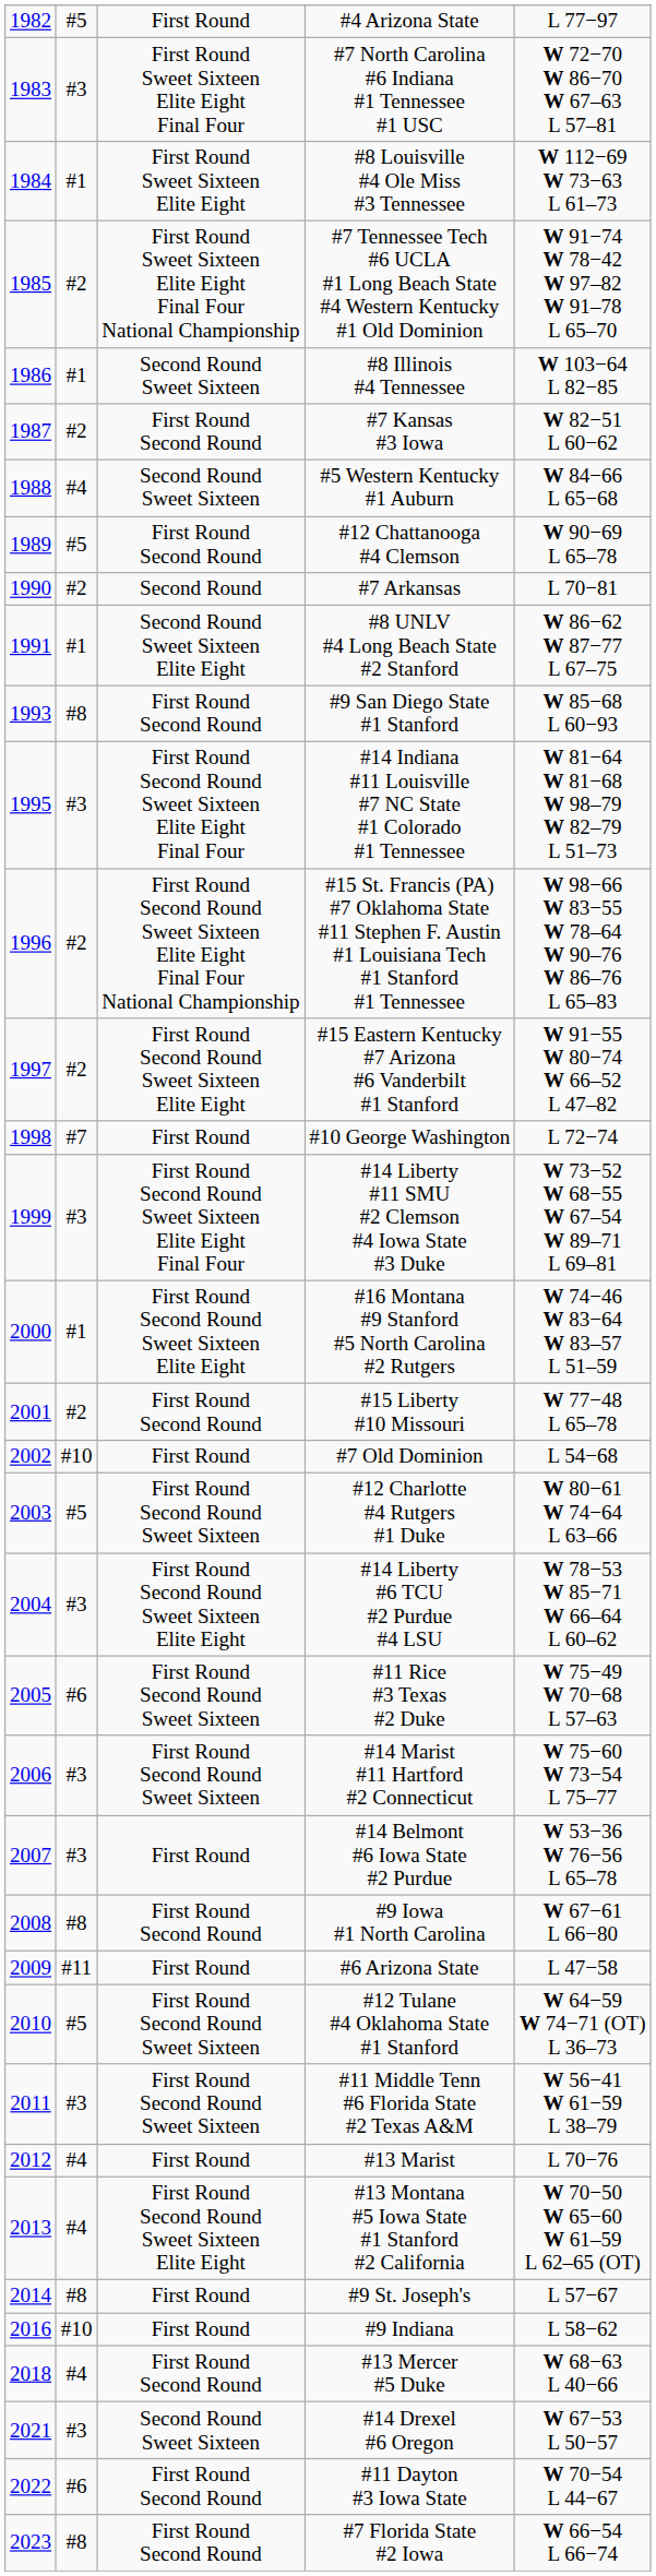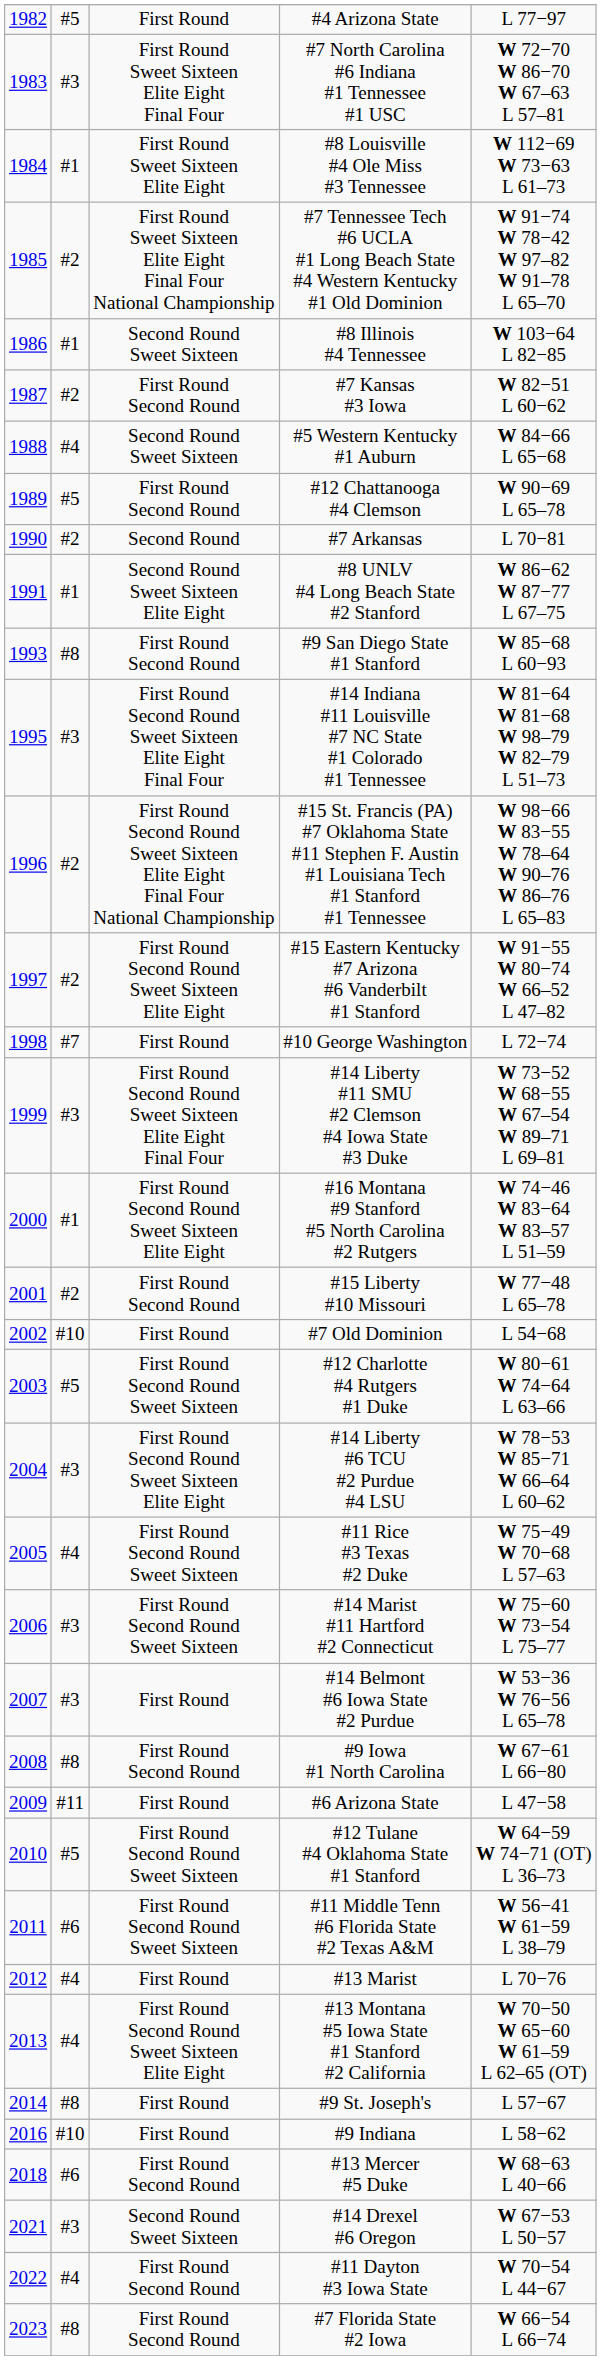 <table class="wikitable" style="text-align:center">
 <tr>
 </tr>
 <tr>
 <td rowspan=1><a href='#'>1982</a></td>
 <td>#5</td>
 <td>First Round</td>
 <td>#4 Arizona State</td>
 <td>L 77−97</td>
 </tr>
 <tr style="text-align:center;">
 <td rowspan=1><a href='#'>1983</a></td>
 <td>#3</td>
 <td>First Round<br>Sweet Sixteen<br>Elite Eight<br>Final Four</td>
 <td>#7 North Carolina<br>#6 Indiana<br>#1 Tennessee<br>#1 USC</td>
 <td><strong>W</strong> 72−70<br><strong>W</strong> 86−70<br><strong>W</strong> 67–63<br>L 57–81</td>
 </tr>
 <tr style="text-align:center;">
 <td rowspan=1><a href='#'>1984</a></td>
 <td>#1</td>
 <td>First Round<br>Sweet Sixteen<br>Elite Eight</td>
 <td>#8 Louisville<br>#4 Ole Miss<br>#3 Tennessee</td>
 <td><strong>W</strong> 112−69<br><strong>W</strong> 73−63<br>L 61–73</td>
 </tr>
 <tr style="text-align:center;">
 <td rowspan=1><a href='#'>1985</a></td>
 <td>#2</td>
 <td>First Round<br>Sweet Sixteen<br>Elite Eight<br>Final Four<br>National Championship</td>
 <td>#7 Tennessee Tech<br>#6 UCLA<br>#1 Long Beach State<br>#4 Western Kentucky<br>#1 Old Dominion</td>
 <td><strong>W</strong> 91−74<br><strong>W</strong> 78−42<br><strong>W</strong> 97–82<br><strong>W</strong> 91–78<br>L 65–70</td>
 </tr>
 <tr style="text-align:center;">
 <td rowspan=1><a href='#'>1986</a></td>
 <td>#1</td>
 <td>Second Round<br>Sweet Sixteen</td>
 <td>#8 Illinois<br>#4 Tennessee</td>
 <td><strong>W</strong> 103−64<br>L 82−85</td>
 </tr>
 <tr style="text-align:center;">
 <td rowspan=1><a href='#'>1987</a></td>
 <td>#2</td>
 <td>First Round<br>Second Round</td>
 <td>#7 Kansas<br>#3 Iowa</td>
 <td><strong>W</strong> 82−51<br>L 60−62</td>
 </tr>
 <tr style="text-align:center;">
 <td rowspan=1><a href='#'>1988</a></td>
 <td>#4</td>
 <td>Second Round<br>Sweet Sixteen</td>
 <td>#5 Western Kentucky<br>#1 Auburn</td>
 <td><strong>W</strong> 84−66<br>L 65−68</td>
 </tr>
 <tr style="text-align:center;">
 <td rowspan=1><a href='#'>1989</a></td>
 <td>#5</td>
 <td>First Round<br>Second Round</td>
 <td>#12 Chattanooga<br>#4 Clemson</td>
 <td><strong>W</strong> 90−69<br>L 65–78</td>
 </tr>
 <tr style="text-align:center;">
 <td rowspan=1><a href='#'>1990</a></td>
 <td>#2</td>
 <td>Second Round</td>
 <td>#7 Arkansas</td>
 <td>L 70−81</td>
 </tr>
 <tr style="text-align:center;">
 <td rowspan=1><a href='#'>1991</a></td>
 <td>#1</td>
 <td>Second Round<br>Sweet Sixteen<br>Elite Eight</td>
 <td>#8 UNLV<br>#4 Long Beach State<br>#2 Stanford</td>
 <td><strong>W</strong> 86−62<br><strong>W</strong> 87−77<br>L 67–75</td>
 </tr>
 <tr style="text-align:center;">
 <td rowspan=1><a href='#'>1993</a></td>
 <td>#8</td>
 <td>First Round<br>Second Round</td>
 <td>#9 San Diego State<br>#1 Stanford</td>
 <td><strong>W</strong> 85−68<br>L 60−93</td>
 </tr>
 <tr style="text-align:center;">
 <td rowspan=1><a href='#'>1995</a></td>
 <td>#3</td>
 <td>First Round<br>Second Round<br>Sweet Sixteen<br>Elite Eight<br>Final Four</td>
 <td>#14 Indiana<br>#11 Louisville<br>#7 NC State<br>#1 Colorado<br>#1 Tennessee</td>
 <td><strong>W</strong> 81−64<br><strong>W</strong> 81−68<br><strong>W</strong> 98–79<br><strong>W</strong> 82–79<br>L 51–73</td>
 </tr>
 <tr style="text-align:center;">
 <td rowspan=1><a href='#'>1996</a></td>
 <td>#2</td>
 <td>First Round<br>Second Round<br>Sweet Sixteen<br>Elite Eight<br>Final Four<br>National Championship</td>
 <td>#15 St. Francis (PA)<br>#7 Oklahoma State<br>#11 Stephen F. Austin<br>#1 Louisiana Tech<br>#1 Stanford<br>#1 Tennessee</td>
 <td><strong>W</strong> 98−66<br><strong>W</strong> 83−55<br><strong>W</strong> 78–64<br><strong>W</strong> 90–76<br><strong>W</strong> 86–76<br>L 65–83</td>
 </tr>
 <tr style="text-align:center;">
 <td rowspan=1><a href='#'>1997</a></td>
 <td>#2</td>
 <td>First Round<br>Second Round<br>Sweet Sixteen<br>Elite Eight</td>
 <td>#15 Eastern Kentucky<br>#7 Arizona<br>#6 Vanderbilt<br>#1 Stanford</td>
 <td><strong>W</strong> 91−55<br><strong>W</strong> 80−74<br><strong>W</strong> 66–52<br>L 47–82</td>
 </tr>
 <tr style="text-align:center;">
 <td rowspan=1><a href='#'>1998</a></td>
 <td>#7</td>
 <td>First Round</td>
 <td>#10 George Washington</td>
 <td>L 72−74</td>
 </tr>
 <tr style="text-align:center;">
 <td rowspan=1><a href='#'>1999</a></td>
 <td>#3</td>
 <td>First Round<br>Second Round<br>Sweet Sixteen<br>Elite Eight<br>Final Four</td>
 <td>#14 Liberty<br>#11 SMU<br>#2 Clemson<br>#4 Iowa State<br>#3 Duke</td>
 <td><strong>W</strong> 73−52<br><strong>W</strong> 68−55<br><strong>W</strong> 67–54<br><strong>W</strong> 89–71<br>L 69–81</td>
 </tr>
 <tr style="text-align:center;">
 <td rowspan=1><a href='#'>2000</a></td>
 <td>#1</td>
 <td>First Round<br>Second Round<br>Sweet Sixteen<br>Elite Eight</td>
 <td>#16 Montana<br>#9 Stanford<br>#5 North Carolina<br>#2 Rutgers</td>
 <td><strong>W</strong> 74−46<br><strong>W</strong> 83−64<br><strong>W</strong> 83–57<br>L 51–59</td>
 </tr>
 <tr style="text-align:center;">
 <td rowspan=1><a href='#'>2001</a></td>
 <td>#2</td>
 <td>First Round<br>Second Round</td>
 <td>#15 Liberty<br>#10 Missouri</td>
 <td><strong>W</strong> 77−48<br>L 65–78</td>
 </tr>
 <tr style="text-align:center;">
 <td rowspan=1><a href='#'>2002</a></td>
 <td>#10</td>
 <td>First Round</td>
 <td>#7 Old Dominion</td>
 <td>L 54−68</td>
 </tr>
 <tr style="text-align:center;">
 <td rowspan=1><a href='#'>2003</a></td>
 <td>#5</td>
 <td>First Round<br>Second Round<br>Sweet Sixteen</td>
 <td>#12 Charlotte<br>#4 Rutgers<br>#1 Duke</td>
 <td><strong>W</strong> 80−61<br><strong>W</strong> 74−64<br>L 63–66</td>
 </tr>
 <tr style="text-align:center;">
 <td rowspan=1><a href='#'>2004</a></td>
 <td>#3</td>
 <td>First Round<br>Second Round<br>Sweet Sixteen<br>Elite Eight</td>
 <td>#14 Liberty<br>#6 TCU<br>#2 Purdue<br>#4 LSU</td>
 <td><strong>W</strong> 78−53<br><strong>W</strong> 85−71<br><strong>W</strong> 66–64<br>L 60–62</td>
 </tr>
 <tr style="text-align:center;">
 <td rowspan=1><a href='#'>2005</a></td>
-<td>#6</td>
+<td>#4</td>
 <td>First Round<br>Second Round<br>Sweet Sixteen</td>
 <td>#11 Rice<br>#3 Texas<br>#2 Duke</td>
 <td><strong>W</strong> 75−49<br><strong>W</strong> 70−68<br>L 57–63</td>
 </tr>
 <tr style="text-align:center;">
 <td rowspan=1><a href='#'>2006</a></td>
 <td>#3</td>
 <td>First Round<br>Second Round<br>Sweet Sixteen</td>
 <td>#14 Marist<br>#11 Hartford<br>#2 Connecticut</td>
 <td><strong>W</strong> 75−60<br><strong>W</strong> 73−54<br>L 75–77</td>
 </tr>
 <tr style="text-align:center;">
 <td rowspan=1><a href='#'>2007</a></td>
 <td>#3</td>
 <td>First Round</td>
 <td>#14 Belmont<br>#6 Iowa State<br>#2 Purdue</td>
 <td><strong>W</strong> 53−36<br><strong>W</strong> 76−56<br>L 65–78</td>
 </tr>
 <tr style="text-align:center;">
 <td rowspan=1><a href='#'>2008</a></td>
 <td>#8</td>
 <td>First Round<br>Second Round</td>
 <td>#9 Iowa<br>#1 North Carolina</td>
 <td><strong>W</strong> 67−61<br>L 66−80</td>
 </tr>
 <tr style="text-align:center;">
 <td rowspan=1><a href='#'>2009</a></td>
 <td>#11</td>
 <td>First Round</td>
 <td>#6 Arizona State</td>
 <td>L 47−58</td>
 </tr>
 <tr style="text-align:center;">
 <td rowspan=1><a href='#'>2010</a></td>
 <td>#5</td>
 <td>First Round<br>Second Round<br>Sweet Sixteen</td>
 <td>#12 Tulane<br>#4 Oklahoma State<br>#1 Stanford</td>
 <td><strong>W</strong> 64−59<br><strong>W</strong> 74−71 (OT)<br>L 36–73</td>
 </tr>
 <tr style="text-align:center;">
 <td rowspan=1><a href='#'>2011</a></td>
-<td>#3</td>
+<td>#6</td>
 <td>First Round<br>Second Round<br>Sweet Sixteen</td>
 <td>#11 Middle Tenn<br>#6 Florida State<br>#2 Texas A&M</td>
 <td><strong>W</strong> 56−41<br><strong>W</strong> 61−59<br>L 38–79</td>
 </tr>
 <tr style="text-align:center;">
 <td rowspan=1><a href='#'>2012</a></td>
 <td>#4</td>
 <td>First Round</td>
 <td>#13 Marist</td>
 <td>L 70−76</td>
 </tr>
 <tr style="text-align:center;">
 <td rowspan=1><a href='#'>2013</a></td>
 <td>#4</td>
 <td>First Round<br>Second Round<br>Sweet Sixteen<br>Elite Eight</td>
 <td>#13 Montana<br>#5 Iowa State<br>#1 Stanford<br>#2 California</td>
 <td><strong>W</strong> 70−50<br><strong>W</strong> 65−60<br><strong>W</strong> 61–59<br>L 62–65 (OT)</td>
 </tr>
 <tr style="text-align:center;">
 <td rowspan=1><a href='#'>2014</a></td>
 <td>#8</td>
 <td>First Round</td>
 <td>#9 St. Joseph's</td>
 <td>L 57−67</td>
 </tr>
 <tr style="text-align:center;">
 <td rowspan=1><a href='#'>2016</a></td>
 <td>#10</td>
 <td>First Round</td>
 <td>#9 Indiana</td>
 <td>L 58−62</td>
 </tr>
 <tr style="text-align:center;">
 <td rowspan=1><a href='#'>2018</a></td>
-<td>#4</td>
+<td>#6</td>
 <td>First Round<br>Second Round</td>
 <td>#13 Mercer<br>#5 Duke</td>
 <td><strong>W</strong> 68−63<br>L 40−66</td>
 </tr>
 <tr style="text-align:center;">
 <td rowspan=1><a href='#'>2021</a></td>
 <td>#3</td>
 <td>Second Round<br>Sweet Sixteen</td>
 <td>#14 Drexel<br>#6 Oregon</td>
 <td><strong>W</strong> 67−53<br>L 50−57</td>
 </tr>
 <tr style="text-align:center;">
 <td rowspan=1><a href='#'>2022</a></td>
-<td>#6</td>
+<td>#4</td>
 <td>First Round<br>Second Round</td>
 <td>#11 Dayton<br>#3 Iowa State</td>
 <td><strong>W</strong> 70−54<br>L 44−67</td>
 </tr>
 <tr style="text-align:center;">
 <td rowspan=1><a href='#'>2023</a></td>
 <td>#8</td>
 <td>First Round<br>Second Round</td>
 <td>#7 Florida State<br>#2 Iowa</td>
 <td><strong>W</strong> 66−54<br>L 66−74</td>
 </tr>
 <tr style="text-align:center;">
 </tr>
 </table>
